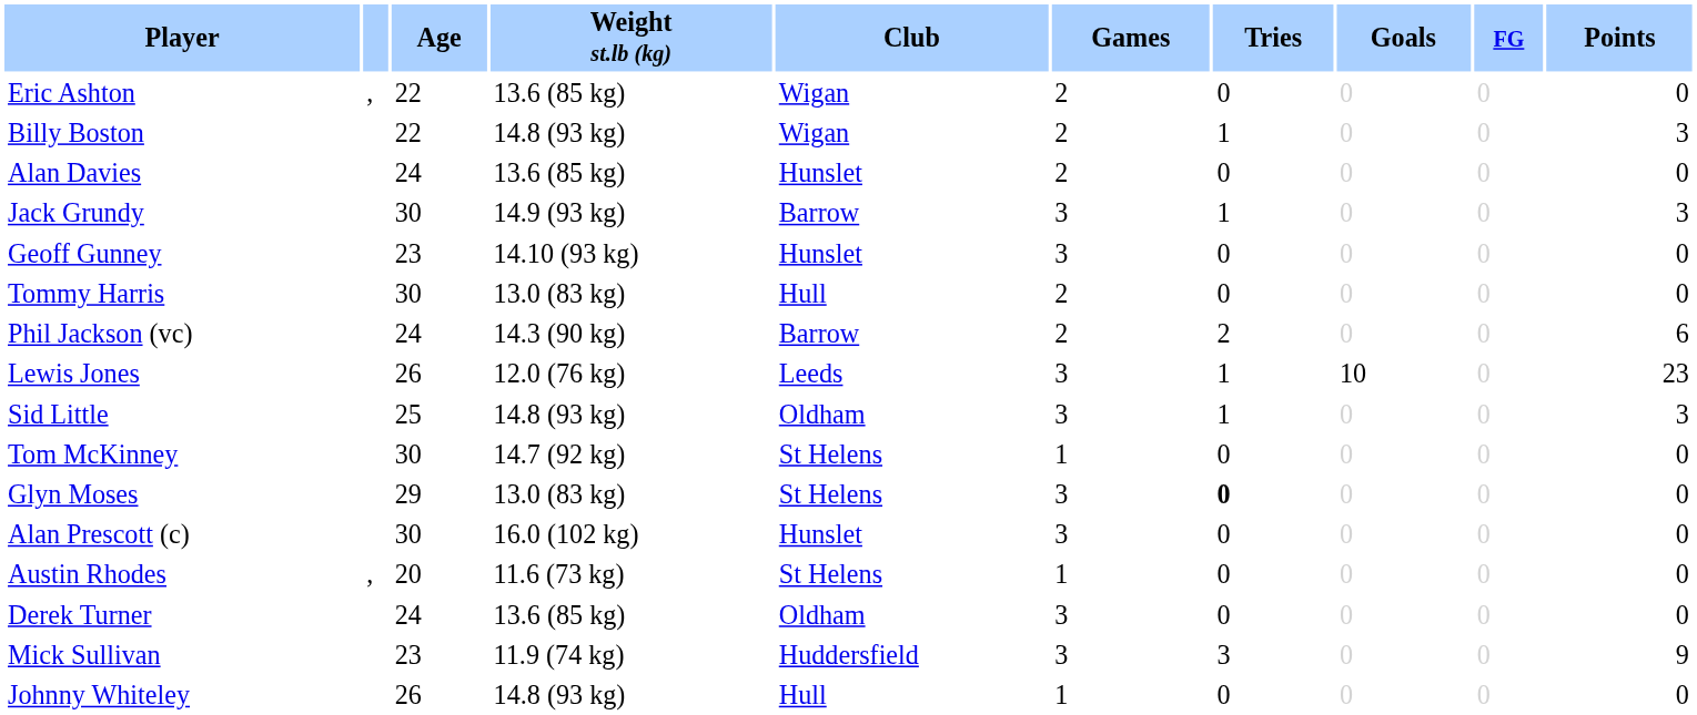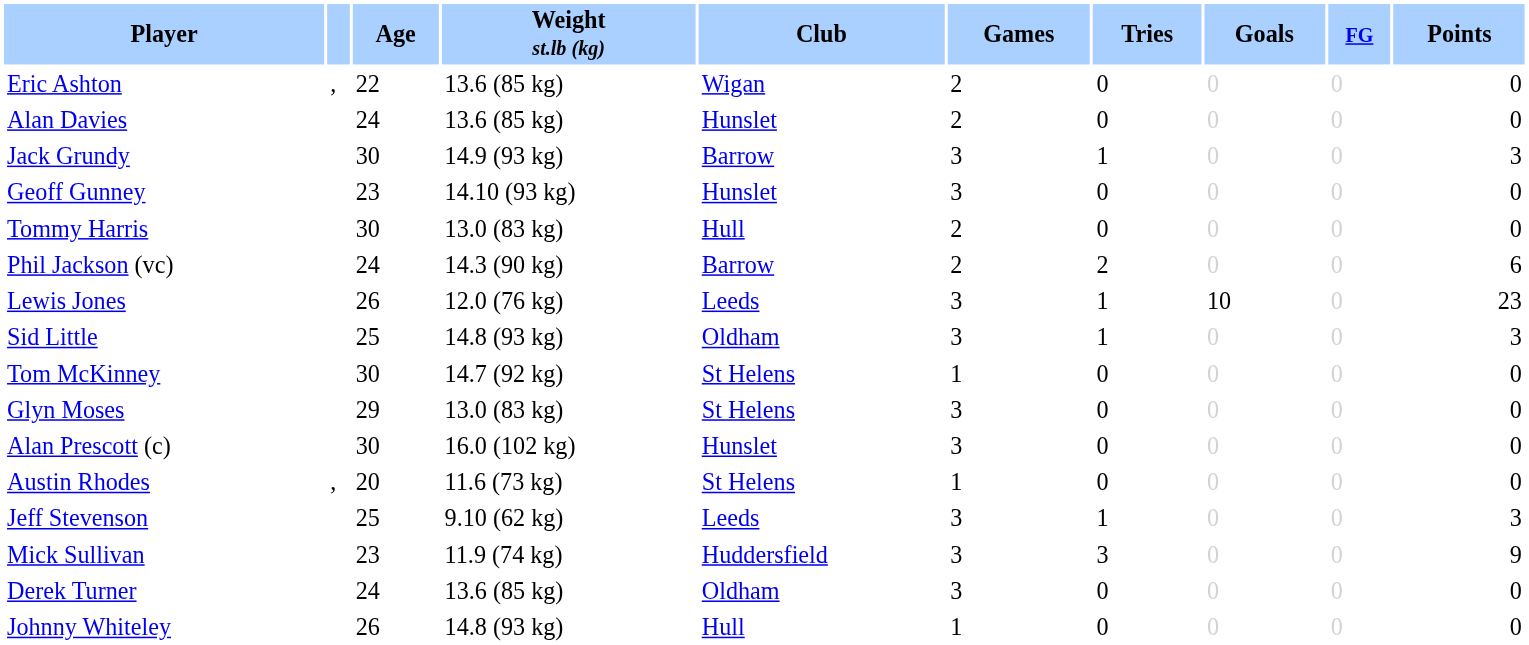 <table class="sortable" border="0" cellspacing="2" cellpadding="2" style="width:80%;" style="text-align:center;">
 <tr style="background:#AAD0FF">
 <th>Player</th>
 <th></th>
 <th>Age</th>
 <th>Weight<br><small><em>st.lb (kg)</em></small></th>
 <th>Club</th>
 <th>Games</th>
 <th>Tries</th>
 <th>Goals</th>
 <th><small><a href='#'>FG</a></small></th>
 <th>Points</th>
 </tr>
 <tr>
 <td align=left> <a href='#'>Eric Ashton</a></td>
 <td>, </td>
 <td>22</td>
 <td>13.6 (85 kg)</td>
 <td align=left> <a href='#'>Wigan</a></td>
 <td>2</td>
 <td>0</td>
 <td style="color:lightgray">0</td>
 <td style="color:lightgray">0</td>
 <td align=right>0</td>
-</tr>
-<tr>
-<td align=left> <a href='#'>Billy Boston</a></td>
-<td></td>
-<td>22</td>
-<td>14.8 (93 kg)</td>
-<td align=left> <a href='#'>Wigan</a></td>
-<td>2</td>
-<td>1</td>
-<td style="color:lightgray">0</td>
-<td style="color:lightgray">0</td>
-<td align=right>3</td>
 </tr>
 <tr>
 <td align=left> <a href='#'>Alan Davies</a></td>
 <td></td>
 <td>24</td>
 <td>13.6 (85 kg)</td>
 <td align=left> <a href='#'>Hunslet</a></td>
 <td>2</td>
 <td>0</td>
 <td style="color:lightgray">0</td>
 <td style="color:lightgray">0</td>
 <td align=right>0</td>
 </tr>
 <tr>
 <td align=left> <a href='#'>Jack Grundy</a></td>
 <td></td>
 <td>30</td>
 <td>14.9 (93 kg)</td>
 <td align=left> <a href='#'>Barrow</a></td>
 <td>3</td>
 <td>1</td>
 <td style="color:lightgray">0</td>
 <td style="color:lightgray">0</td>
 <td align=right>3</td>
 </tr>
 <tr>
 <td align=left> <a href='#'>Geoff Gunney</a></td>
 <td></td>
 <td>23</td>
 <td>14.10 (93 kg)</td>
 <td align=left> <a href='#'>Hunslet</a></td>
 <td>3</td>
 <td>0</td>
 <td style="color:lightgray">0</td>
 <td style="color:lightgray">0</td>
 <td align=right>0</td>
 </tr>
 <tr>
 <td align=left> <a href='#'>Tommy Harris</a></td>
 <td></td>
 <td>30</td>
 <td>13.0 (83 kg)</td>
 <td align=left> <a href='#'>Hull</a></td>
 <td>2</td>
 <td>0</td>
 <td style="color:lightgray">0</td>
 <td style="color:lightgray">0</td>
 <td align=right>0</td>
 </tr>
 <tr>
 <td align=left> <a href='#'>Phil Jackson</a> (vc)</td>
 <td></td>
 <td>24</td>
 <td>14.3 (90 kg)</td>
 <td align=left> <a href='#'>Barrow</a></td>
 <td>2</td>
 <td>2</td>
 <td style="color:lightgray">0</td>
 <td style="color:lightgray">0</td>
 <td align=right>6</td>
 </tr>
 <tr>
 <td align=left> <a href='#'>Lewis Jones</a></td>
 <td></td>
 <td>26</td>
 <td>12.0 (76 kg)</td>
 <td align=left> <a href='#'>Leeds</a></td>
 <td>3</td>
 <td>1</td>
 <td>10</td>
 <td style="color:lightgray">0</td>
 <td align=right>23</td>
 </tr>
 <tr>
 <td align=left> <a href='#'>Sid Little</a></td>
 <td></td>
 <td>25</td>
 <td>14.8 (93 kg)</td>
 <td align=left> <a href='#'>Oldham</a></td>
 <td>3</td>
 <td>1</td>
 <td style="color:lightgray">0</td>
 <td style="color:lightgray">0</td>
 <td align=right>3</td>
 </tr>
 <tr>
 <td align=left> <a href='#'>Tom McKinney</a></td>
 <td></td>
 <td>30</td>
 <td>14.7 (92 kg)</td>
 <td align=left> <a href='#'>St Helens</a></td>
 <td>1</td>
 <td>0</td>
 <td style="color:lightgray">0</td>
 <td style="color:lightgray">0</td>
 <td align=right>0</td>
 </tr>
 <tr>
 <td align=left> <a href='#'>Glyn Moses</a></td>
 <td></td>
 <td>29</td>
 <td>13.0 (83 kg)</td>
 <td align=left> <a href='#'>St Helens</a></td>
 <td>3</td>
-<td><strong>0</strong></td>
+<td>0</td>
 <td style="color:lightgray">0</td>
 <td style="color:lightgray">0</td>
 <td align=right>0</td>
 </tr>
 <tr>
 <td align=left> <a href='#'>Alan Prescott</a> (c)</td>
 <td></td>
 <td>30</td>
 <td>16.0 (102 kg)</td>
 <td align=left> <a href='#'>Hunslet</a></td>
 <td>3</td>
 <td>0</td>
 <td style="color:lightgray">0</td>
 <td style="color:lightgray">0</td>
 <td align=right>0</td>
 </tr>
 <tr>
 <td align=left> <a href='#'>Austin Rhodes</a></td>
 <td>, </td>
 <td>20</td>
 <td>11.6 (73 kg)</td>
 <td align=left> <a href='#'>St Helens</a></td>
 <td>1</td>
 <td>0</td>
 <td style="color:lightgray">0</td>
 <td style="color:lightgray">0</td>
 <td align=right>0</td>
 </tr>
 <tr>
-<td align=left> <a href='#'>Derek Turner</a></td>
+<td align=left> <a href='#'>Jeff Stevenson</a></td>
 <td></td>
-<td>24</td>
-<td>13.6 (85 kg)</td>
-<td align=left> <a href='#'>Oldham</a></td>
+<td>25</td>
+<td>9.10 (62 kg)</td>
+<td align=left> <a href='#'>Leeds</a></td>
 <td>3</td>
-<td>0</td>
+<td>1</td>
 <td style="color:lightgray">0</td>
 <td style="color:lightgray">0</td>
-<td align=right>0</td>
+<td align=right>3</td>
 </tr>
 <tr>
 <td align=left> <a href='#'>Mick Sullivan</a></td>
 <td></td>
 <td>23</td>
 <td>11.9 (74 kg)</td>
 <td align=left> <a href='#'>Huddersfield</a></td>
 <td>3</td>
 <td>3</td>
 <td style="color:lightgray">0</td>
 <td style="color:lightgray">0</td>
 <td align=right>9</td>
 </tr>
 <tr>
+<td align=left> <a href='#'>Derek Turner</a></td>
+<td></td>
+<td>24</td>
+<td>13.6 (85 kg)</td>
+<td align=left> <a href='#'>Oldham</a></td>
+<td>3</td>
+<td>0</td>
+<td style="color:lightgray">0</td>
+<td style="color:lightgray">0</td>
+<td align=right>0</td>
+</tr>
+<tr>
 <td align=left> <a href='#'>Johnny Whiteley</a></td>
 <td></td>
 <td>26</td>
 <td>14.8 (93 kg)</td>
 <td align=left> <a href='#'>Hull</a></td>
 <td>1</td>
 <td>0</td>
 <td style="color:lightgray">0</td>
 <td style="color:lightgray">0</td>
 <td align=right>0</td>
 </tr>
 </table>
